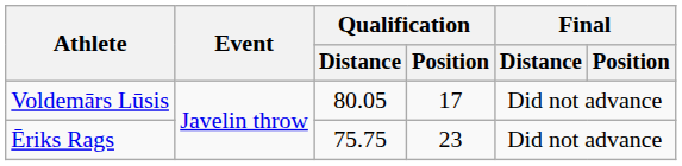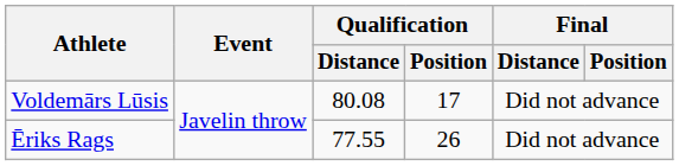 <table class=wikitable style="font-size:90%">
 <tr>
 <th rowspan="2">Athlete</th>
 <th rowspan="2">Event</th>
 <th colspan="2">Qualification</th>
 <th colspan="2">Final</th>
 </tr>
 <tr style="font-size:95%">
 <th>Distance</th>
 <th>Position</th>
 <th>Distance</th>
 <th>Position</th>
 </tr>
 <tr align=center>
 <td align=left><a href='#'>Voldemārs Lūsis</a></td>
 <td align=left rowspan=2><a href='#'>Javelin throw</a></td>
-<td>80.05</td>
+<td>80.08</td>
 <td>17</td>
 <td colspan=2>Did not advance</td>
 </tr>
 <tr align=center>
 <td align=left><a href='#'>Ēriks Rags</a></td>
-<td>75.75</td>
-<td>23</td>
+<td>77.55</td>
+<td>26</td>
 <td colspan=2>Did not advance</td>
 </tr>
 </table>
